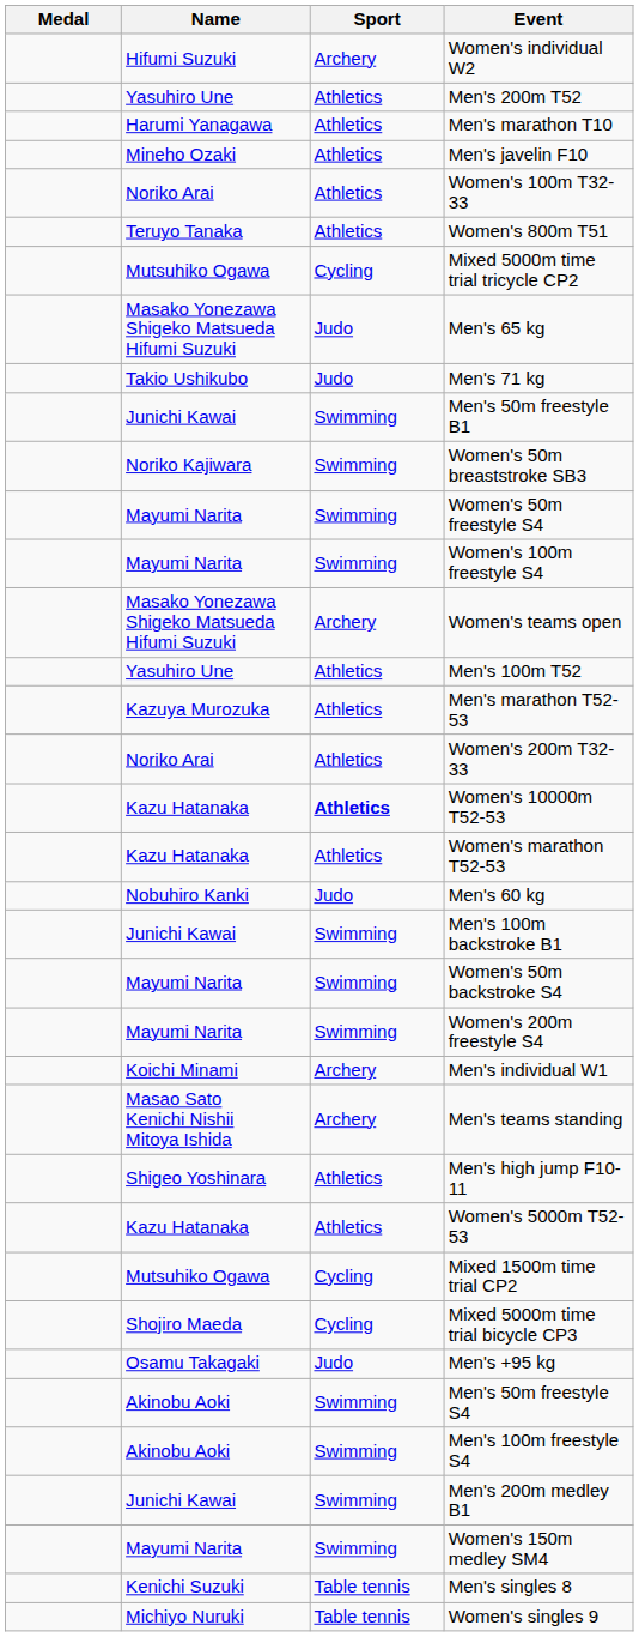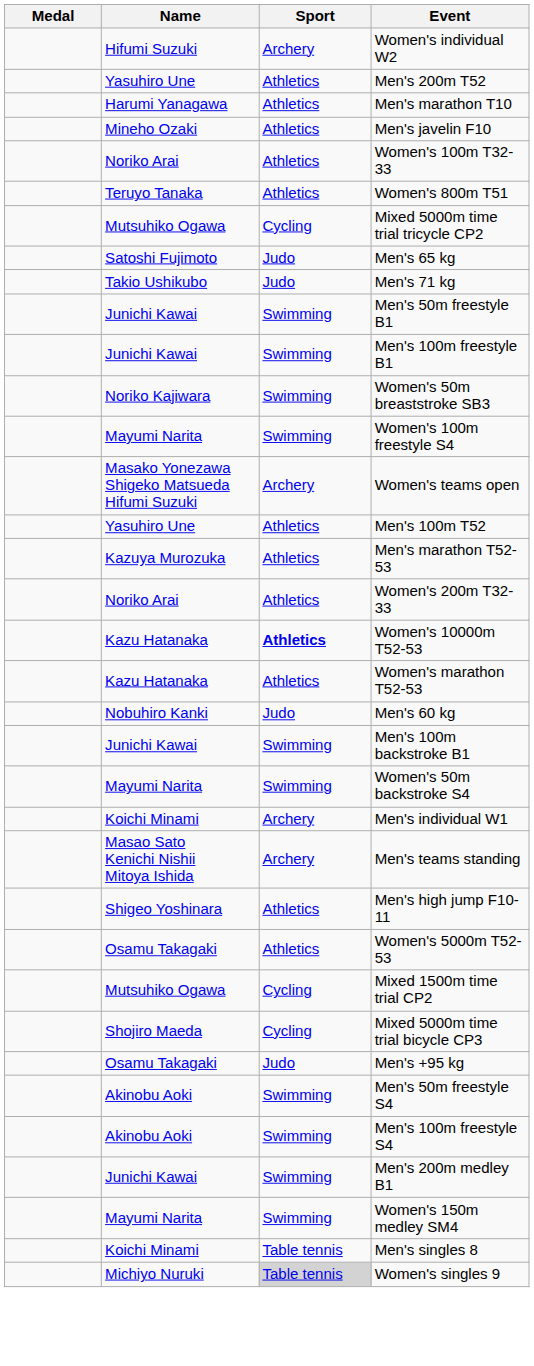 <table class="wikitable">
 <tr>
 <th style="width:6em">Medal</th>
 <th style="width:10em">Name</th>
 <th style="width:7em">Sport</th>
 <th style="width:10em">Event</th>
 </tr>
 <tr>
 <td></td>
 <td><a href='#'>Hifumi Suzuki</a></td>
 <td><a href='#'>Archery</a></td>
 <td>Women's individual W2</td>
 </tr>
 <tr>
 <td></td>
 <td><a href='#'>Yasuhiro Une</a></td>
 <td><a href='#'>Athletics</a></td>
 <td>Men's 200m T52</td>
 </tr>
 <tr>
 <td></td>
 <td><a href='#'>Harumi Yanagawa</a></td>
 <td><a href='#'>Athletics</a></td>
 <td>Men's marathon T10</td>
 </tr>
 <tr>
 <td></td>
 <td><a href='#'>Mineho Ozaki</a></td>
 <td><a href='#'>Athletics</a></td>
 <td>Men's javelin F10</td>
 </tr>
 <tr>
 <td></td>
 <td><a href='#'>Noriko Arai</a></td>
 <td><a href='#'>Athletics</a></td>
 <td>Women's 100m T32-33</td>
 </tr>
 <tr>
 <td></td>
 <td><a href='#'>Teruyo Tanaka</a></td>
 <td><a href='#'>Athletics</a></td>
 <td>Women's 800m T51</td>
 </tr>
 <tr>
 <td></td>
 <td><a href='#'>Mutsuhiko Ogawa</a></td>
 <td><a href='#'>Cycling</a></td>
 <td>Mixed 5000m time trial tricycle CP2</td>
 </tr>
 <tr>
 <td></td>
-<td><a href='#'>Masako Yonezawa</a><br> <a href='#'>Shigeko Matsueda</a><br> <a href='#'>Hifumi Suzuki</a></td>
+<td><a href='#'>Satoshi Fujimoto</a></td>
 <td><a href='#'>Judo</a></td>
 <td>Men's 65 kg</td>
 </tr>
 <tr>
 <td></td>
 <td><a href='#'>Takio Ushikubo</a></td>
 <td><a href='#'>Judo</a></td>
 <td>Men's 71 kg</td>
 </tr>
 <tr>
 <td></td>
 <td><a href='#'>Junichi Kawai</a></td>
 <td><a href='#'>Swimming</a></td>
 <td>Men's 50m freestyle B1</td>
 </tr>
 <tr>
 <td></td>
+<td><a href='#'>Junichi Kawai</a></td>
+<td><a href='#'>Swimming</a></td>
+<td>Men's 100m freestyle B1</td>
+</tr>
+<tr>
+<td></td>
 <td><a href='#'>Noriko Kajiwara</a></td>
 <td><a href='#'>Swimming</a></td>
 <td>Women's 50m breaststroke SB3</td>
-</tr>
-<tr>
-<td></td>
-<td><a href='#'>Mayumi Narita</a></td>
-<td><a href='#'>Swimming</a></td>
-<td>Women's 50m freestyle S4</td>
 </tr>
 <tr>
 <td></td>
 <td><a href='#'>Mayumi Narita</a></td>
 <td><a href='#'>Swimming</a></td>
 <td>Women's 100m freestyle S4</td>
 </tr>
 <tr>
 <td></td>
 <td><a href='#'>Masako Yonezawa</a><br> <a href='#'>Shigeko Matsueda</a><br> <a href='#'>Hifumi Suzuki</a></td>
 <td><a href='#'>Archery</a></td>
 <td>Women's teams open</td>
 </tr>
 <tr>
 <td></td>
 <td><a href='#'>Yasuhiro Une</a></td>
 <td><a href='#'>Athletics</a></td>
 <td>Men's 100m T52</td>
 </tr>
 <tr>
 <td></td>
 <td><a href='#'>Kazuya Murozuka</a></td>
 <td><a href='#'>Athletics</a></td>
 <td>Men's marathon T52-53</td>
 </tr>
 <tr>
 <td></td>
 <td><a href='#'>Noriko Arai</a></td>
 <td><a href='#'>Athletics</a></td>
 <td>Women's 200m T32-33</td>
 </tr>
 <tr>
 <td></td>
 <td><a href='#'>Kazu Hatanaka</a></td>
 <td><strong><a href='#'>Athletics</a></strong></td>
 <td>Women's 10000m T52-53</td>
 </tr>
 <tr>
 <td></td>
 <td><a href='#'>Kazu Hatanaka</a></td>
 <td><a href='#'>Athletics</a></td>
 <td>Women's marathon T52-53</td>
 </tr>
 <tr>
 <td></td>
 <td><a href='#'>Nobuhiro Kanki</a></td>
 <td><a href='#'>Judo</a></td>
 <td>Men's 60 kg</td>
 </tr>
 <tr>
 <td></td>
 <td><a href='#'>Junichi Kawai</a></td>
 <td><a href='#'>Swimming</a></td>
 <td>Men's 100m backstroke B1</td>
 </tr>
 <tr>
 <td></td>
 <td><a href='#'>Mayumi Narita</a></td>
 <td><a href='#'>Swimming</a></td>
 <td>Women's 50m backstroke S4</td>
 </tr>
 <tr>
 <td></td>
-<td><a href='#'>Mayumi Narita</a></td>
-<td><a href='#'>Swimming</a></td>
-<td>Women's 200m freestyle S4</td>
-</tr>
-<tr>
-<td></td>
 <td><a href='#'>Koichi Minami</a></td>
 <td><a href='#'>Archery</a></td>
 <td>Men's individual W1</td>
 </tr>
 <tr>
 <td></td>
 <td><a href='#'>Masao Sato</a><br> <a href='#'>Kenichi Nishii</a><br> <a href='#'>Mitoya Ishida</a></td>
 <td><a href='#'>Archery</a></td>
 <td>Men's teams standing</td>
 </tr>
 <tr>
 <td></td>
 <td><a href='#'>Shigeo Yoshinara</a></td>
 <td><a href='#'>Athletics</a></td>
 <td>Men's high jump F10-11</td>
 </tr>
 <tr>
 <td></td>
-<td><a href='#'>Kazu Hatanaka</a></td>
+<td><a href='#'>Osamu Takagaki</a></td>
 <td><a href='#'>Athletics</a></td>
 <td>Women's 5000m T52-53</td>
 </tr>
 <tr>
 <td></td>
 <td><a href='#'>Mutsuhiko Ogawa</a></td>
 <td><a href='#'>Cycling</a></td>
 <td>Mixed 1500m time trial CP2</td>
 </tr>
 <tr>
 <td></td>
 <td><a href='#'>Shojiro Maeda</a></td>
 <td><a href='#'>Cycling</a></td>
 <td>Mixed 5000m time trial bicycle CP3</td>
 </tr>
 <tr>
 <td></td>
 <td><a href='#'>Osamu Takagaki</a></td>
 <td><a href='#'>Judo</a></td>
 <td>Men's +95 kg</td>
 </tr>
 <tr>
 <td></td>
 <td><a href='#'>Akinobu Aoki</a></td>
 <td><a href='#'>Swimming</a></td>
 <td>Men's 50m freestyle S4</td>
 </tr>
 <tr>
 <td></td>
 <td><a href='#'>Akinobu Aoki</a></td>
 <td><a href='#'>Swimming</a></td>
 <td>Men's 100m freestyle S4</td>
 </tr>
 <tr>
 <td></td>
 <td><a href='#'>Junichi Kawai</a></td>
 <td><a href='#'>Swimming</a></td>
 <td>Men's 200m medley B1</td>
 </tr>
 <tr>
 <td></td>
 <td><a href='#'>Mayumi Narita</a></td>
 <td><a href='#'>Swimming</a></td>
 <td>Women's 150m medley SM4</td>
 </tr>
 <tr>
 <td></td>
-<td><a href='#'>Kenichi Suzuki</a></td>
+<td><a href='#'>Koichi Minami</a></td>
 <td><a href='#'>Table tennis</a></td>
 <td>Men's singles 8</td>
 </tr>
 <tr>
 <td></td>
 <td><a href='#'>Michiyo Nuruki</a></td>
-<td><a href='#'>Table tennis</a></td>
+<td style="background: lightgrey;"><a href='#'>Table tennis</a></td>
 <td>Women's singles 9</td>
 </tr>
 </table>
